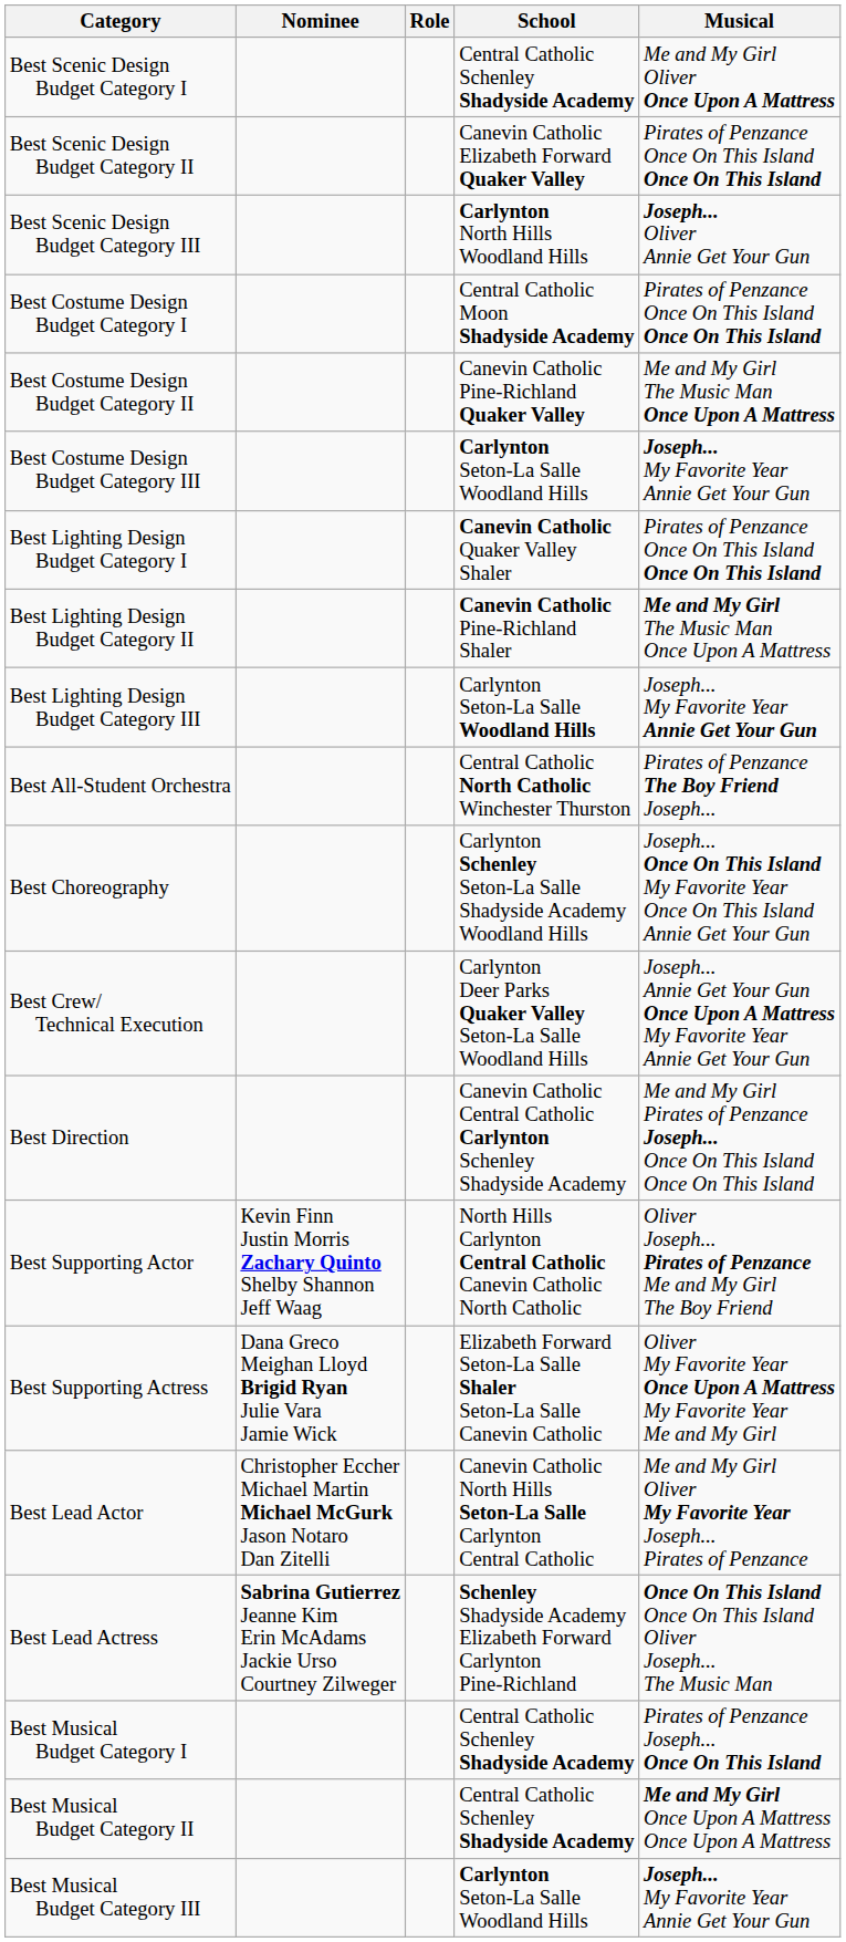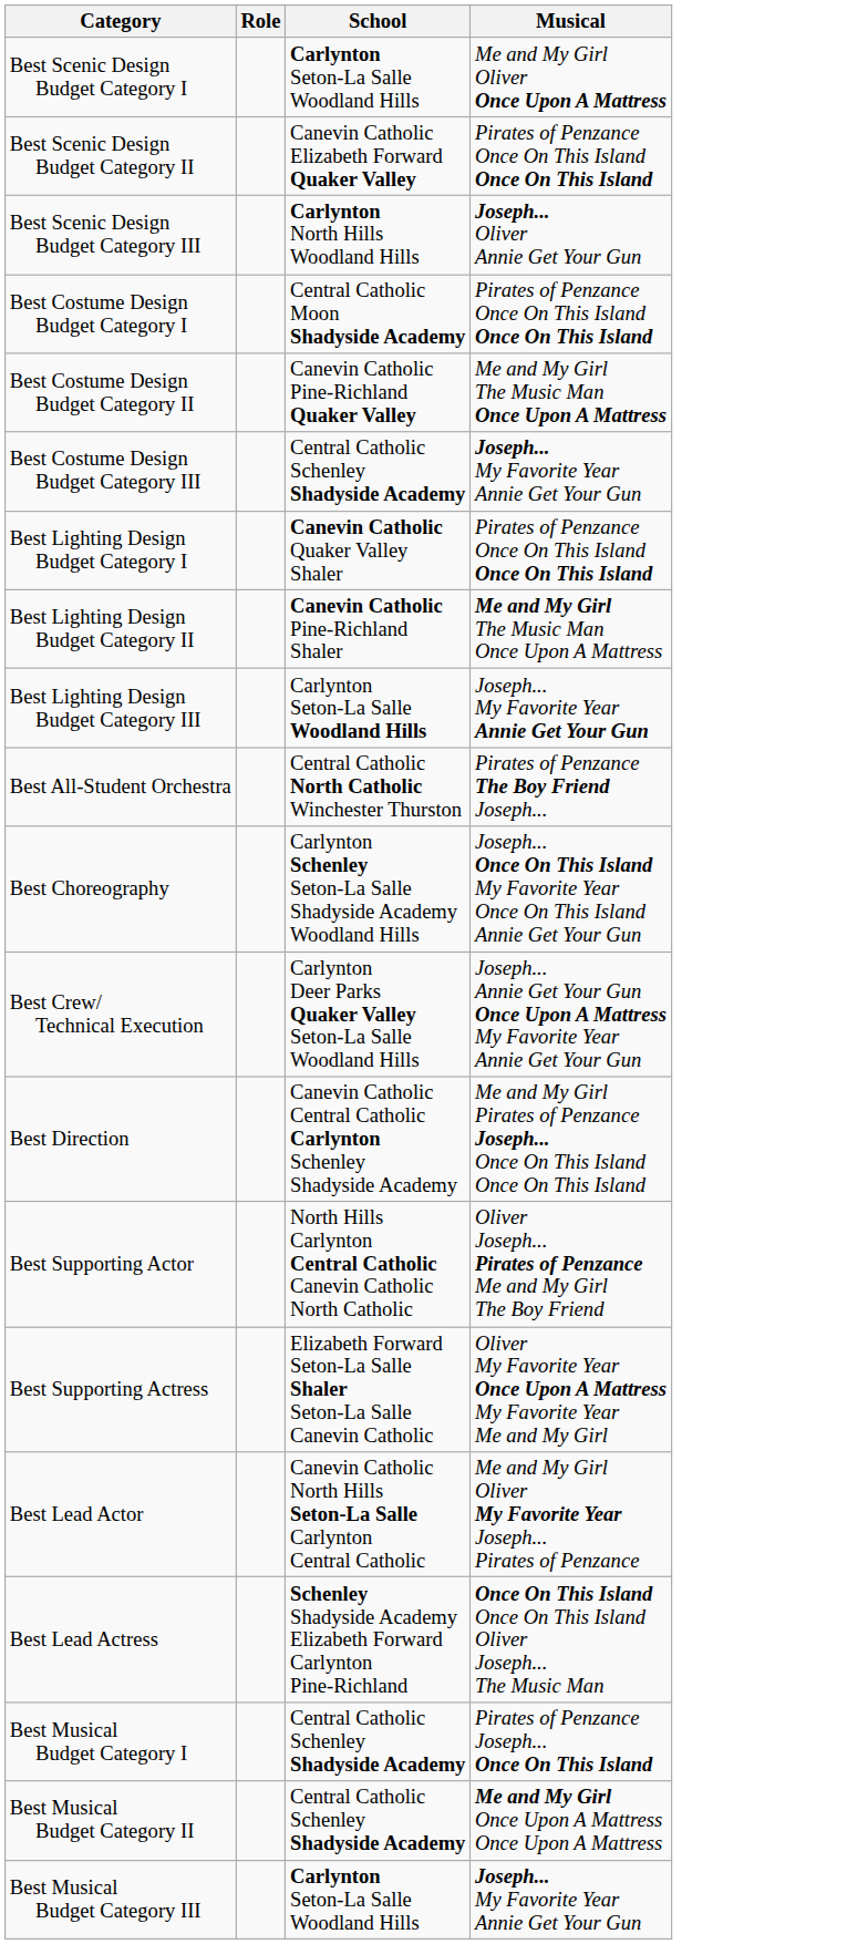 <table class="wikitable">
 <tr>
 <th>Category</th>
-<th>Nominee</th>
 <th>Role</th>
 <th>School</th>
 <th>Musical</th>
 </tr>
 <tr>
 <td>Best Scenic Design<br>     Budget Category I</td>
 <td></td>
-<td></td>
-<td>Central Catholic<br>Schenley<br><strong>Shadyside Academy</strong></td>
+<td><strong>Carlynton</strong><br>Seton-La Salle<br>Woodland Hills</td>
 <td><em>Me and My Girl</em><br><em>Oliver</em><br><strong><em>Once Upon A Mattress</em></strong></td>
 </tr>
 <tr>
 <td>Best Scenic Design<br>     Budget Category II</td>
-<td></td>
 <td></td>
 <td>Canevin Catholic<br>Elizabeth Forward<br><strong>Quaker Valley</strong></td>
 <td><em>Pirates of Penzance</em><br><em>Once On This Island</em><br><strong><em>Once On This Island</em></strong></td>
 </tr>
 <tr>
 <td>Best Scenic Design<br>     Budget Category III</td>
 <td></td>
-<td></td>
 <td><strong>Carlynton</strong><br>North Hills<br>Woodland Hills</td>
 <td><strong><em>Joseph...</em></strong><br><em>Oliver</em><br><em>Annie Get Your Gun</em></td>
 </tr>
 <tr>
 <td>Best Costume Design<br>     Budget Category I</td>
-<td></td>
 <td></td>
 <td>Central Catholic<br>Moon<br><strong>Shadyside Academy</strong></td>
 <td><em>Pirates of Penzance</em><br><em>Once On This Island</em><br><strong><em>Once On This Island</em></strong></td>
 </tr>
 <tr>
 <td>Best Costume Design<br>     Budget Category II</td>
 <td></td>
-<td></td>
 <td>Canevin Catholic<br>Pine-Richland<br><strong>Quaker Valley</strong></td>
 <td><em>Me and My Girl</em><br><em>The Music Man</em><br><strong><em>Once Upon A Mattress</em></strong></td>
 </tr>
 <tr>
 <td>Best Costume Design<br>     Budget Category III</td>
 <td></td>
-<td></td>
-<td><strong>Carlynton</strong><br>Seton-La Salle<br>Woodland Hills</td>
+<td>Central Catholic<br>Schenley<br><strong>Shadyside Academy</strong></td>
 <td><strong><em>Joseph...</em></strong><br><em>My Favorite Year</em><br><em>Annie Get Your Gun</em></td>
 </tr>
 <tr>
 <td>Best Lighting Design<br>     Budget Category I</td>
-<td></td>
 <td></td>
 <td><strong>Canevin Catholic</strong><br>Quaker Valley<br>Shaler</td>
 <td><em>Pirates of Penzance</em><br><em>Once On This Island</em><br><strong><em>Once On This Island</em></strong></td>
 </tr>
 <tr>
 <td>Best Lighting Design<br>     Budget Category II</td>
 <td></td>
-<td></td>
 <td><strong>Canevin Catholic</strong><br>Pine-Richland<br>Shaler</td>
 <td><strong><em>Me and My Girl</em></strong><br><em>The Music Man</em><br><em>Once Upon A Mattress</em></td>
 </tr>
 <tr>
 <td>Best Lighting Design<br>     Budget Category III</td>
-<td></td>
 <td></td>
 <td>Carlynton<br>Seton-La Salle<br><strong>Woodland Hills</strong></td>
 <td><em>Joseph...</em><br><em>My Favorite Year</em><br><strong><em>Annie Get Your Gun</em></strong></td>
 </tr>
 <tr>
 <td>Best All-Student Orchestra</td>
 <td></td>
-<td></td>
 <td>Central Catholic<br><strong>North Catholic</strong><br>Winchester Thurston</td>
 <td><em>Pirates of Penzance</em><br><strong><em>The Boy Friend</em></strong><br><em>Joseph...</em></td>
 </tr>
 <tr>
 <td>Best Choreography</td>
-<td></td>
 <td></td>
 <td>Carlynton<br><strong>Schenley</strong><br>Seton-La Salle<br>Shadyside Academy<br>Woodland Hills</td>
 <td><em>Joseph...</em><br><strong><em>Once On This Island</em></strong><br><em>My Favorite Year</em><br><em>Once On This Island</em><br><em>Annie Get Your Gun</em></td>
 </tr>
 <tr>
 <td>Best Crew/<br>     Technical Execution</td>
 <td></td>
-<td></td>
 <td>Carlynton<br>Deer Parks<br><strong>Quaker Valley</strong><br>Seton-La Salle<br>Woodland Hills</td>
 <td><em>Joseph...</em><br><em>Annie Get Your Gun</em><br><strong><em>Once Upon A Mattress</em></strong><br><em>My Favorite Year</em><br><em>Annie Get Your Gun</em></td>
 </tr>
 <tr>
 <td>Best Direction</td>
 <td></td>
-<td></td>
 <td>Canevin Catholic<br>Central Catholic<br><strong>Carlynton</strong><br>Schenley<br>Shadyside Academy</td>
 <td><em>Me and My Girl</em><br><em>Pirates of Penzance</em><br><strong><em>Joseph...</em></strong><br><em>Once On This Island</em><br><em>Once On This Island</em></td>
 </tr>
 <tr>
 <td>Best Supporting Actor</td>
-<td>Kevin Finn<br>Justin Morris<br><strong><a href='#'>Zachary Quinto</a></strong><br>Shelby Shannon<br>Jeff Waag</td>
 <td></td>
 <td>North Hills<br>Carlynton<br><strong>Central Catholic</strong><br>Canevin Catholic<br>North Catholic</td>
 <td><em>Oliver</em><br><em>Joseph...</em><br><strong><em>Pirates of Penzance</em></strong><br><em>Me and My Girl</em><br><em>The Boy Friend</em></td>
 </tr>
 <tr>
 <td>Best Supporting Actress</td>
-<td>Dana Greco<br>Meighan Lloyd<br><strong>Brigid Ryan</strong><br>Julie Vara<br>Jamie Wick</td>
 <td></td>
 <td>Elizabeth Forward<br>Seton-La Salle<br><strong>Shaler</strong><br>Seton-La Salle<br>Canevin Catholic</td>
 <td><em>Oliver</em><br><em>My Favorite Year</em><br><strong><em>Once Upon A Mattress</em></strong><br><em>My Favorite Year</em><br><em>Me and My Girl</em></td>
 </tr>
 <tr>
 <td>Best Lead Actor</td>
-<td>Christopher Eccher<br>Michael Martin<br><strong>Michael McGurk</strong><br>Jason Notaro<br>Dan Zitelli</td>
 <td></td>
 <td>Canevin Catholic<br>North Hills<br><strong>Seton-La Salle</strong><br>Carlynton<br>Central Catholic</td>
 <td><em>Me and My Girl</em><br><em>Oliver</em><br><strong><em>My Favorite Year</em></strong><br><em>Joseph...</em><br><em>Pirates of Penzance</em></td>
 </tr>
 <tr>
 <td>Best Lead Actress</td>
-<td><strong>Sabrina Gutierrez</strong><br>Jeanne Kim<br>Erin McAdams<br>Jackie Urso<br>Courtney Zilweger</td>
 <td></td>
 <td><strong>Schenley</strong><br>Shadyside Academy<br>Elizabeth Forward<br>Carlynton<br>Pine-Richland</td>
 <td><strong><em>Once On This Island</em></strong><br><em>Once On This Island</em><br><em>Oliver</em><br><em>Joseph...</em><br><em>The Music Man</em></td>
 </tr>
 <tr>
 <td>Best Musical<br>     Budget Category I</td>
 <td></td>
-<td></td>
 <td>Central Catholic<br>Schenley<br><strong>Shadyside Academy</strong></td>
 <td><em>Pirates of Penzance</em><br><em>Joseph...</em><br><strong><em>Once On This Island</em></strong></td>
 </tr>
 <tr>
 <td>Best Musical<br>     Budget Category II</td>
-<td></td>
 <td></td>
 <td>Central Catholic<br>Schenley<br><strong>Shadyside Academy</strong></td>
 <td><strong><em>Me and My Girl</em></strong><br><em>Once Upon A Mattress</em><br><em>Once Upon A Mattress</em></td>
 </tr>
 <tr>
 <td>Best Musical<br>     Budget Category III</td>
 <td></td>
-<td></td>
 <td><strong>Carlynton</strong><br>Seton-La Salle<br>Woodland Hills</td>
 <td><strong><em>Joseph...</em></strong><br><em>My Favorite Year</em><br><em>Annie Get Your Gun</em></td>
 </tr>
 </table>
